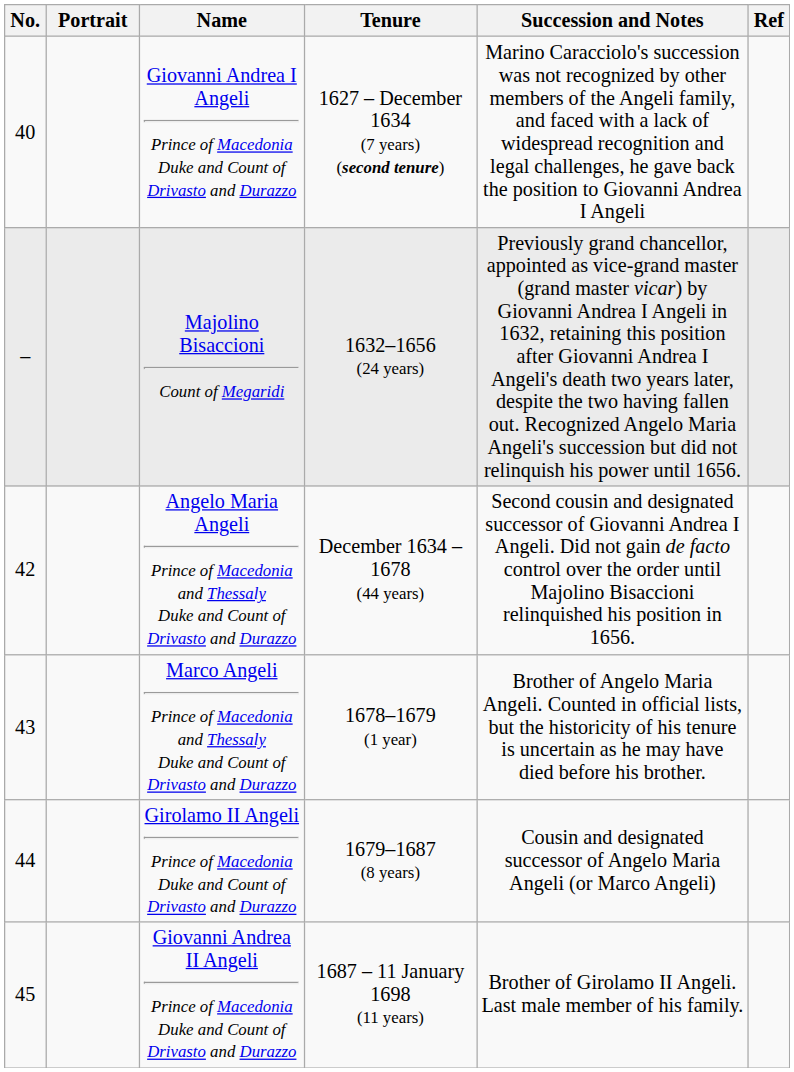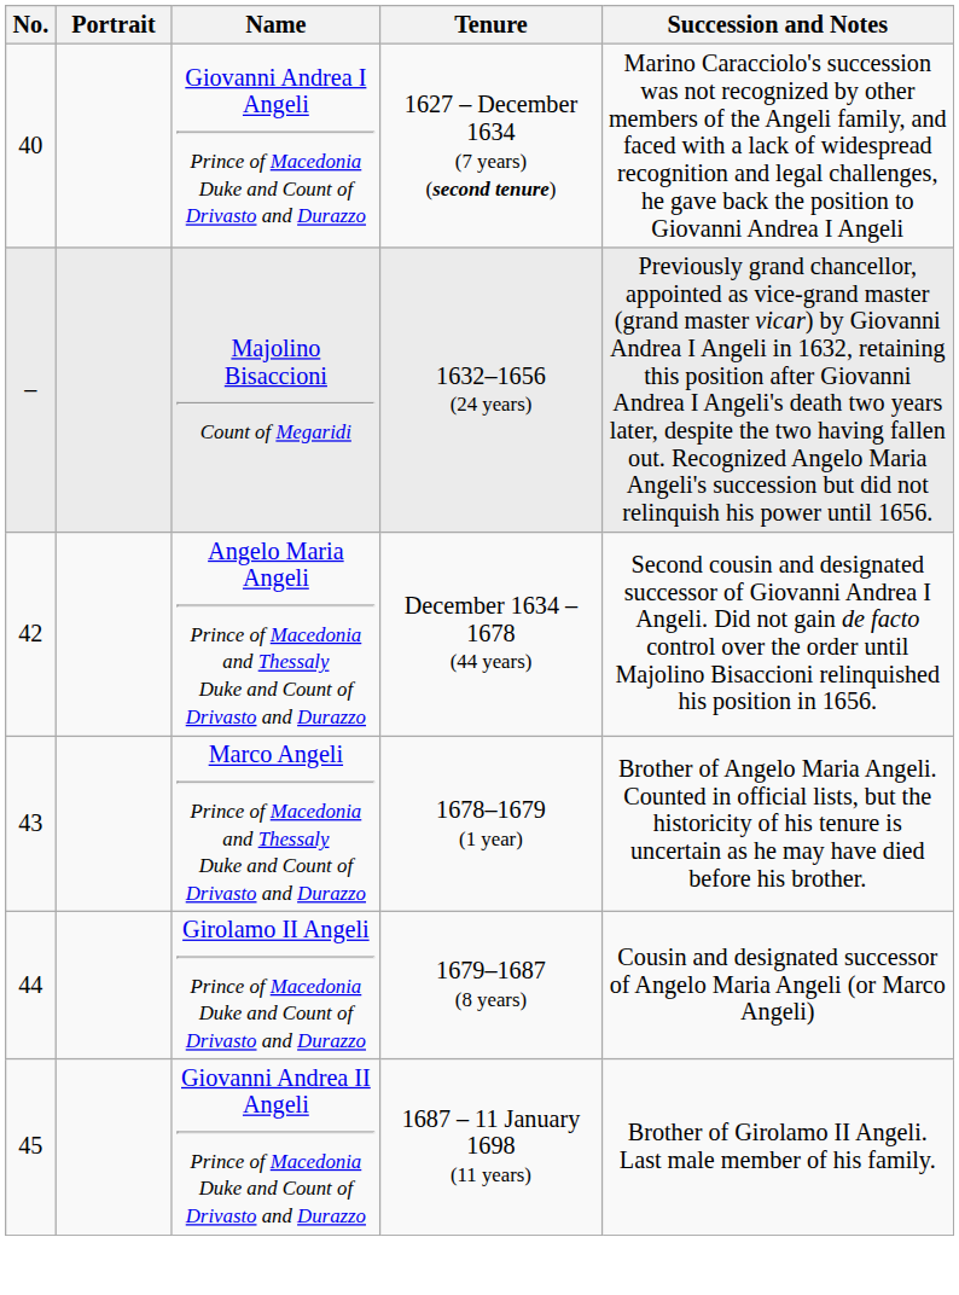 <table class="wikitable" style="width:100%; text-align:center;">
 <tr>
 <th width="30">No.</th>
 <th width="100">Portrait</th>
 <th width="275">Name</th>
 <th width="305">Tenure</th>
 <th width="560">Succession and Notes</th>
-<th width="30">Ref</th>
 </tr>
 <tr>
 <td>40</td>
 <td></td>
 <td><a href='#'>Giovanni Andrea I Angeli</a><hr><small><em>Prince of <a href='#'>Macedonia</a><br>Duke and Count of <a href='#'>Drivasto</a> and <a href='#'>Durazzo</a></em></small></td>
 <td>1627 – December 1634<br><small>(7 years)<br>(<strong><em>second tenure</em></strong>)</small></td>
 <td>Marino Caracciolo's succession was not recognized by other members of the Angeli family, and faced with a lack of widespread recognition and legal challenges, he gave back the position to Giovanni Andrea I Angeli</td>
-<td></td>
 </tr>
 <tr>
 <td style="background:#EBEBEB;">–</td>
 <td style="background:#EBEBEB;"></td>
 <td style="background:#EBEBEB;"><a href='#'>Majolino Bisaccioni</a><hr><small><em>Count of <a href='#'>Megaridi</a></em></small></td>
 <td style="background:#EBEBEB;">1632–1656<br><small>(24 years)</small></td>
 <td style="background:#EBEBEB;">Previously grand chancellor, appointed as vice-grand master (grand master <em>vicar</em>) by Giovanni Andrea I Angeli in 1632, retaining this position after Giovanni Andrea I Angeli's death two years later, despite the two having fallen out. Recognized Angelo Maria Angeli's succession but did not relinquish his power until 1656.</td>
-<td style="background:#EBEBEB;"></td>
 </tr>
 <tr>
 <td>42</td>
 <td></td>
 <td><a href='#'>Angelo Maria Angeli</a><hr><small><em>Prince of <a href='#'>Macedonia</a> and <a href='#'>Thessaly</a><br>Duke and Count of <a href='#'>Drivasto</a> and <a href='#'>Durazzo</a></em></small></td>
 <td>December 1634 – 1678<br><small>(44 years)</small></td>
 <td>Second cousin and designated successor of Giovanni Andrea I Angeli. Did not gain <em>de facto</em> control over the order until Majolino Bisaccioni relinquished his position in 1656.</td>
-<td></td>
 </tr>
 <tr>
 <td>43</td>
 <td></td>
 <td><a href='#'>Marco Angeli</a><hr><small><em>Prince of <a href='#'>Macedonia</a> and <a href='#'>Thessaly</a><br>Duke and Count of <a href='#'>Drivasto</a> and <a href='#'>Durazzo</a></em></small></td>
 <td>1678–1679<br><small>(1 year)</small></td>
 <td>Brother of Angelo Maria Angeli. Counted in official lists, but the historicity of his tenure is uncertain as he may have died before his brother.</td>
-<td></td>
 </tr>
 <tr>
 <td>44</td>
 <td></td>
 <td><a href='#'>Girolamo II Angeli</a><hr><small><em>Prince of <a href='#'>Macedonia</a><br>Duke and Count of <a href='#'>Drivasto</a> and <a href='#'>Durazzo</a></em></small></td>
 <td>1679–1687<br><small>(8 years)</small></td>
 <td>Cousin and designated successor of Angelo Maria Angeli (or Marco Angeli)</td>
-<td></td>
 </tr>
 <tr>
 <td>45</td>
 <td></td>
 <td><a href='#'>Giovanni Andrea II Angeli</a><hr><small><em>Prince of <a href='#'>Macedonia</a><br>Duke and Count of <a href='#'>Drivasto</a> and <a href='#'>Durazzo</a></em></small></td>
 <td>1687 – 11 January 1698<br><small>(11 years)</small></td>
 <td>Brother of Girolamo II Angeli. Last male member of his family.</td>
-<td></td>
 </tr>
 </table>
